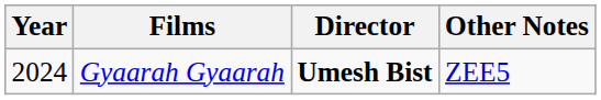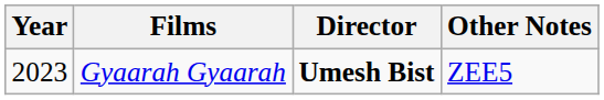 <table class="wikitable">
 <tr>
 <th>Year</th>
 <th>Films</th>
 <th>Director</th>
 <th>Other Notes</th>
 </tr>
 <tr>
-<td>2024</td>
+<td>2023</td>
 <td><em><a href='#'>Gyaarah Gyaarah</a></em></td>
 <td><strong>Umesh Bist</strong></td>
 <td><a href='#'>ZEE5</a></td>
 </tr>
 </table>
